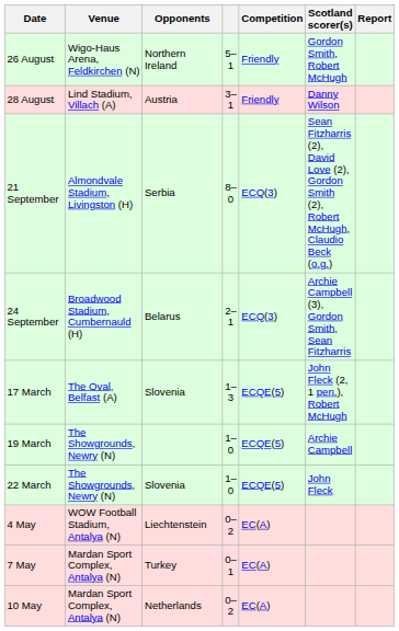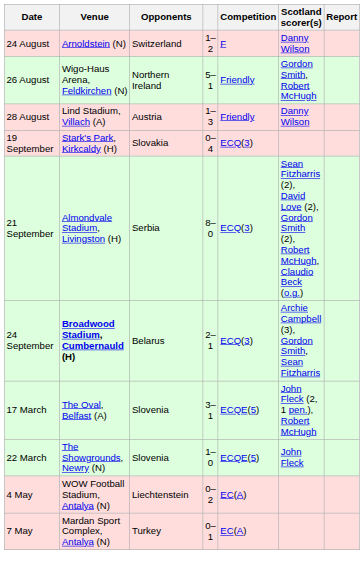 <table class="wikitable" width=95%>
 <tr>
 <th width=90>Date</th>
 <th>Venue</th>
 <th width=130>Opponents</th>
 <th></th>
 <th>Competition</th>
 <th>Scotland scorer(s)</th>
 <th>Report</th>
+</tr>
+<tr bgcolor=#ffdddd>
+<td>24 August</td>
+<td><a href='#'>Arnoldstein</a> (N)</td>
+<td> Switzerland</td>
+<td align=center>1–2</td>
+<td><a href='#'>F</a></td>
+<td><a href='#'>Danny Wilson</a></td>
+<td></td>
 </tr>
 <tr bgcolor=#ddffdd>
 <td>26 August</td>
 <td>Wigo-Haus Arena, <a href='#'>Feldkirchen</a> (N)</td>
 <td> Northern Ireland</td>
 <td align=center>5–1</td>
 <td><a href='#'>Friendly</a></td>
 <td><a href='#'>Gordon Smith</a>, <a href='#'>Robert McHugh</a></td>
 <td></td>
 </tr>
 <tr bgcolor=#ffdddd>
 <td>28 August</td>
 <td>Lind Stadium, <a href='#'>Villach</a> (A)</td>
 <td> Austria</td>
-<td align=center>3–1</td>
+<td align=center>1–3</td>
 <td><a href='#'>Friendly</a></td>
 <td><a href='#'>Danny Wilson</a></td>
+<td></td>
+</tr>
+<tr bgcolor=#ffdddd>
+<td>19 September</td>
+<td><a href='#'>Stark's Park</a>, <a href='#'>Kirkcaldy</a> (H)</td>
+<td> Slovakia</td>
+<td align=center>0–4</td>
+<td><a href='#'>ECQ</a>(<a href='#'>3</a>)</td>
+<td></td>
 <td></td>
 </tr>
 <tr bgcolor=#ddffdd>
 <td>21 September</td>
 <td><a href='#'>Almondvale Stadium</a>, <a href='#'>Livingston</a> (H)</td>
 <td> Serbia</td>
 <td align=center>8–0</td>
 <td><a href='#'>ECQ</a>(<a href='#'>3</a>)</td>
 <td><a href='#'>Sean Fitzharris</a> (2), <a href='#'>David Love</a> (2), <a href='#'>Gordon Smith</a> (2), <a href='#'>Robert McHugh</a>, <a href='#'>Claudio Beck</a> (<a href='#'>o.g.</a>)</td>
 <td></td>
 </tr>
 <tr bgcolor=#ddffdd>
 <td>24 September</td>
-<td><a href='#'>Broadwood Stadium</a>, <a href='#'>Cumbernauld</a> (H)</td>
+<td><strong><a href='#'>Broadwood Stadium</a>, <a href='#'>Cumbernauld</a> (H)</strong></td>
 <td> Belarus</td>
 <td align=center>2–1</td>
 <td><a href='#'>ECQ</a>(<a href='#'>3</a>)</td>
 <td><a href='#'>Archie Campbell</a> (3), <a href='#'>Gordon Smith</a>, <a href='#'>Sean Fitzharris</a></td>
 <td></td>
 </tr>
 <tr bgcolor=#ddffdd>
 <td>17 March</td>
 <td><a href='#'>The Oval</a>, <a href='#'>Belfast</a> (A)</td>
 <td> Slovenia</td>
-<td align=center>1–3</td>
+<td align=center>3–1</td>
 <td><a href='#'>ECQE</a>(<a href='#'>5</a>)</td>
 <td><a href='#'>John Fleck</a> (2, 1 <a href='#'>pen.</a>), <a href='#'>Robert McHugh</a></td>
-<td></td>
-</tr>
-<tr bgcolor=#ddffdd>
-<td>19 March</td>
-<td><a href='#'>The Showgrounds</a>, <a href='#'>Newry</a> (N)</td>
-<td></td>
-<td align=center>1–0</td>
-<td><a href='#'>ECQE</a>(<a href='#'>5</a>)</td>
-<td><a href='#'>Archie Campbell</a></td>
 <td></td>
 </tr>
 <tr bgcolor=#ddffdd>
 <td>22 March</td>
 <td><a href='#'>The Showgrounds</a>, <a href='#'>Newry</a> (N)</td>
 <td> Slovenia</td>
 <td align=center>1–0</td>
 <td><a href='#'>ECQE</a>(<a href='#'>5</a>)</td>
 <td><a href='#'>John Fleck</a></td>
 <td></td>
 </tr>
 <tr bgcolor=#ffdddd>
 <td>4 May</td>
 <td>WOW Football Stadium, <a href='#'>Antalya</a> (N)</td>
 <td> Liechtenstein</td>
 <td align=center>0–2</td>
 <td><a href='#'>EC</a>(<a href='#'>A</a>)</td>
 <td></td>
 <td></td>
 </tr>
 <tr bgcolor=#ffdddd>
 <td>7 May</td>
 <td>Mardan Sport Complex, <a href='#'>Antalya</a> (N)</td>
 <td> Turkey</td>
 <td align=center>0–1</td>
 <td><a href='#'>EC</a>(<a href='#'>A</a>)</td>
 <td></td>
 <td></td>
 </tr>
-<tr bgcolor=#ffdddd>
-<td>10 May</td>
-<td>Mardan Sport Complex, <a href='#'>Antalya</a> (N)</td>
-<td> Netherlands</td>
-<td align=center>0–2</td>
-<td><a href='#'>EC</a>(<a href='#'>A</a>)</td>
-<td></td>
-<td></td>
-</tr>
 </table>
